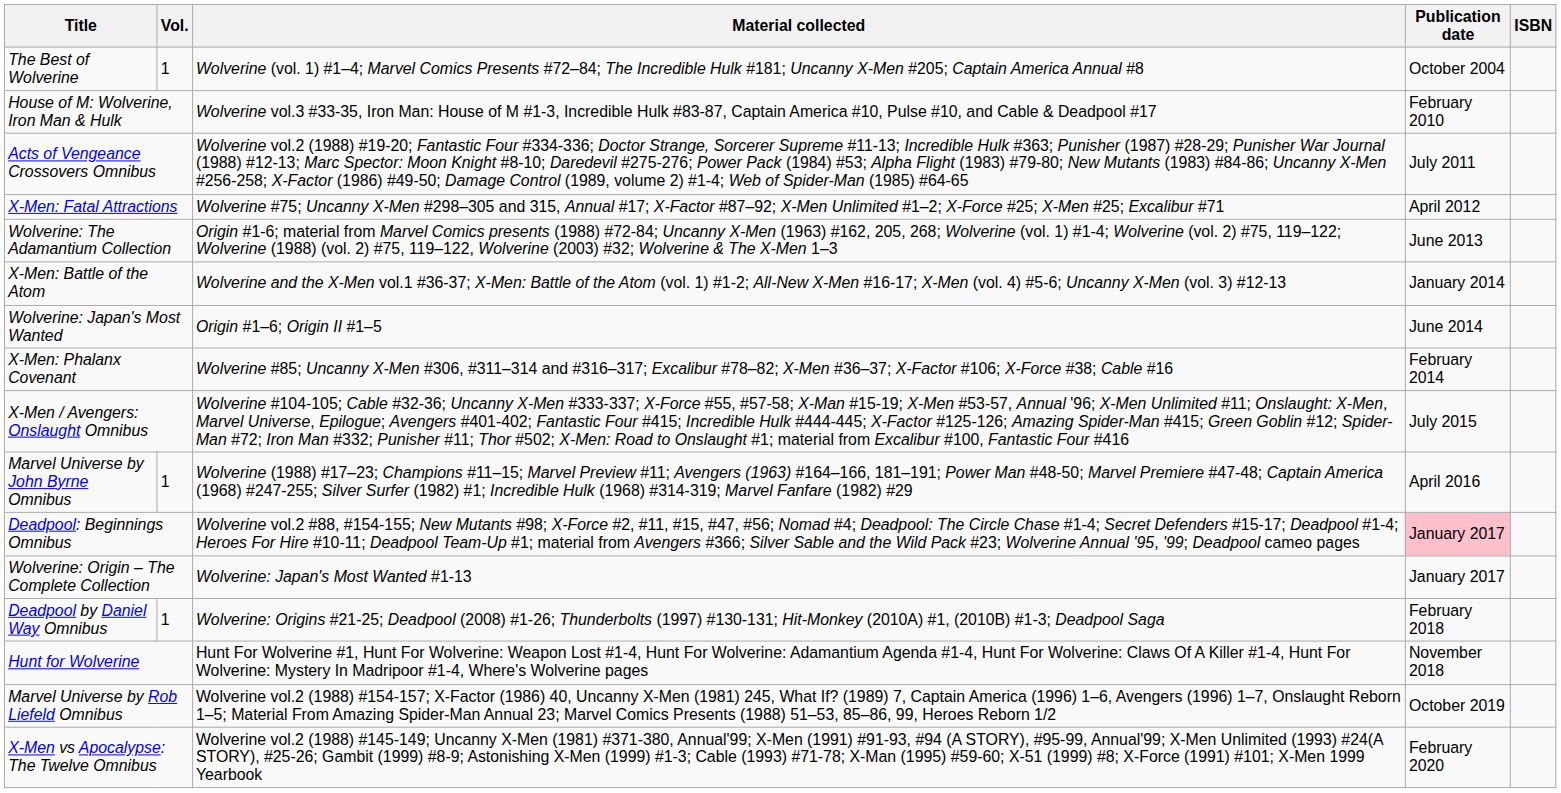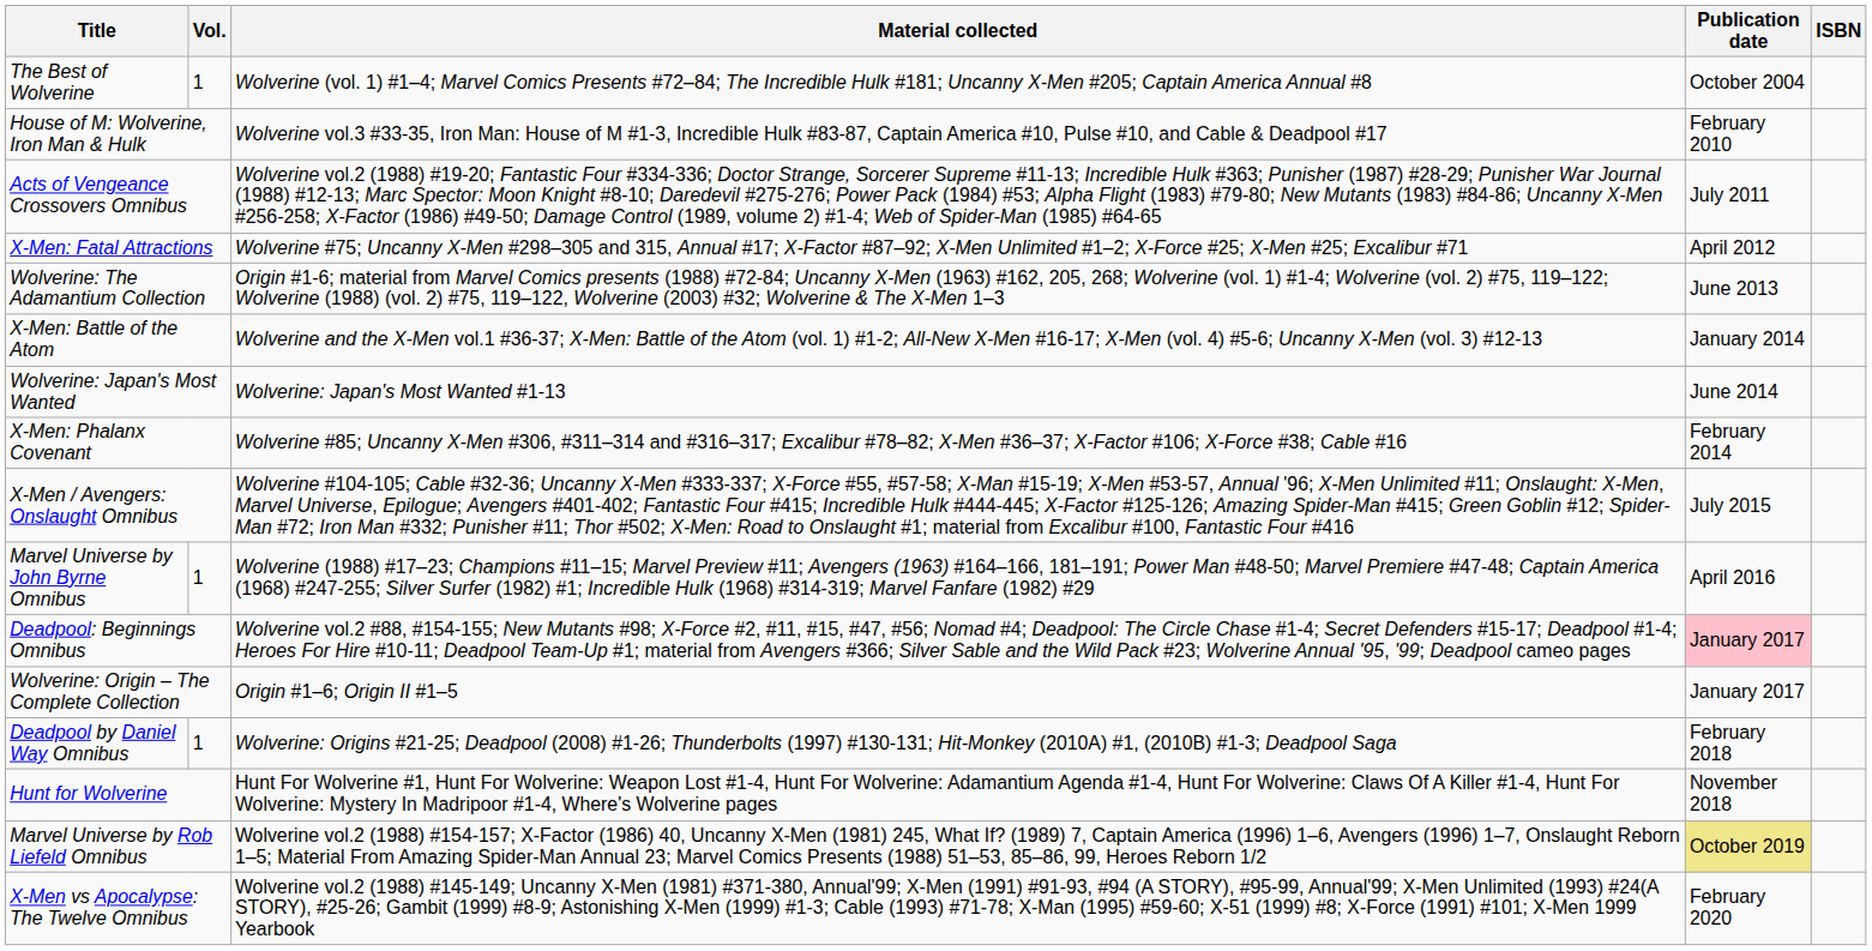 <table class="wikitable">
 <tr>
 <th>Title</th>
 <th>Vol.</th>
 <th>Material collected</th>
 <th>Publication date</th>
 <th>ISBN</th>
 </tr>
 <tr>
 <td><em>The Best of Wolverine</em></td>
 <td>1</td>
 <td><em>Wolverine</em> (vol. 1) #1–4; <em>Marvel Comics Presents</em> #72–84; <em>The Incredible Hulk</em> #181; <em>Uncanny X-Men</em> #205; <em>Captain America Annual</em> #8</td>
 <td>October 2004</td>
 <td></td>
 </tr>
 <tr>
 <td colspan="2"><em>House of M: Wolverine, Iron Man & Hulk</em></td>
 <td><em>Wolverine</em> vol.3 #33-35, Iron Man: House of M #1-3, Incredible Hulk #83-87, Captain America #10, Pulse #10, and Cable & Deadpool #17</td>
 <td>February 2010</td>
 <td></td>
 </tr>
 <tr>
 <td colspan="2"><em><a href='#'>Acts of Vengeance</a> Crossovers Omnibus</em></td>
 <td><em>Wolverine</em> vol.2 (1988) #19-20; <em>Fantastic Four</em> #334-336; <em>Doctor Strange, Sorcerer Supreme</em> #11-13; <em>Incredible Hulk</em> #363; <em>Punisher</em> (1987) #28-29; <em>Punisher War Journal</em> (1988) #12-13; <em>Marc Spector: Moon Knight</em> #8-10; <em>Daredevil</em> #275-276; <em>Power Pack</em> (1984) #53; <em>Alpha Flight</em> (1983) #79-80; <em>New Mutants</em> (1983) #84-86; <em>Uncanny X-Men</em> #256-258; <em>X-Factor</em> (1986) #49-50; <em>Damage Control</em> (1989, volume 2) #1-4; <em>Web of Spider-Man</em> (1985) #64-65</td>
 <td>July 2011</td>
 <td></td>
 </tr>
 <tr>
 <td colspan="2"><em><a href='#'>X-Men: Fatal Attractions</a></em></td>
 <td><em>Wolverine</em> #75; <em>Uncanny X-Men</em> #298–305 and 315, <em>Annual</em> #17; <em>X-Factor</em> #87–92; <em>X-Men Unlimited</em> #1–2; <em>X-Force</em> #25; <em>X-Men</em> #25; <em>Excalibur</em> #71</td>
 <td>April 2012</td>
 <td></td>
 </tr>
 <tr>
 <td colspan="2"><em>Wolverine: The Adamantium Collection</em></td>
 <td><em>Origin</em> #1-6; material from <em>Marvel Comics presents</em> (1988) #72-84; <em>Uncanny X-Men</em> (1963) #162, 205, 268; <em>Wolverine</em> (vol. 1) #1-4; <em>Wolverine</em> (vol. 2) #75, 119–122; <em>Wolverine</em> (1988) (vol. 2) #75, 119–122, <em>Wolverine</em> (2003) #32; <em>Wolverine & The X-Men</em> 1–3</td>
 <td>June 2013</td>
 <td></td>
 </tr>
 <tr>
 <td colspan="2"><em>X-Men: Battle of the Atom</em></td>
 <td><em>Wolverine and the X-Men</em> vol.1 #36-37; <em>X-Men: Battle of the Atom</em> (vol. 1) #1-2; <em>All-New X-Men</em> #16-17; <em>X-Men</em> (vol. 4) #5-6; <em>Uncanny X-Men</em> (vol. 3) #12-13</td>
 <td>January 2014</td>
 <td></td>
 </tr>
 <tr>
 <td colspan="2"><em>Wolverine: Japan's Most Wanted</em></td>
-<td><em>Origin</em> #1–6; <em>Origin II</em> #1–5</td>
+<td><em>Wolverine: Japan's Most Wanted</em> #1-13</td>
 <td>June 2014</td>
 <td></td>
 </tr>
 <tr>
 <td colspan="2"><em>X-Men: Phalanx Covenant</em></td>
 <td><em>Wolverine</em> #85; <em>Uncanny X-Men</em> #306, #311–314 and #316–317; <em>Excalibur</em> #78–82; <em>X-Men</em> #36–37; <em>X-Factor</em> #106; <em>X-Force</em> #38; <em>Cable</em> #16</td>
 <td>February 2014</td>
 <td></td>
 </tr>
 <tr>
 <td colspan="2"><em>X-Men / Avengers: <a href='#'>Onslaught</a> Omnibus</em></td>
 <td><em>Wolverine</em> #104-105; <em>Cable</em> #32-36; <em>Uncanny X-Men</em> #333-337; <em>X-Force</em> #55, #57-58; <em>X-Man</em> #15-19; <em>X-Men</em> #53-57, <em>Annual</em> '96; <em>X-Men Unlimited</em> #11; <em>Onslaught: X-Men</em>, <em>Marvel Universe</em>, <em>Epilogue</em>; <em>Avengers</em> #401-402; <em>Fantastic Four</em> #415; <em>Incredible Hulk</em> #444-445; <em>X-Factor</em> #125-126; <em>Amazing Spider-Man</em> #415; <em>Green Goblin</em> #12; <em>Spider-Man</em> #72; <em>Iron Man</em> #332; <em>Punisher</em> #11; <em>Thor</em> #502; <em>X-Men: Road to Onslaught</em> #1; material from <em>Excalibur</em> #100, <em>Fantastic Four</em> #416</td>
 <td>July 2015</td>
 <td></td>
 </tr>
 <tr>
 <td><em>Marvel Universe by <a href='#'>John Byrne</a> Omnibus</em></td>
 <td>1</td>
 <td><em>Wolverine</em> (1988) #17–23; <em>Champions</em> #11–15; <em>Marvel Preview</em> #11; <em>Avengers (1963)</em> #164–166, 181–191; <em>Power Man</em> #48-50; <em>Marvel Premiere</em> #47-48; <em>Captain America</em> (1968) #247-255; <em>Silver Surfer</em> (1982) #1; <em>Incredible Hulk</em> (1968) #314-319; <em>Marvel Fanfare</em> (1982) #29</td>
 <td>April 2016</td>
 <td></td>
 </tr>
 <tr>
 <td colspan="2"><em><a href='#'>Deadpool</a>: Beginnings Omnibus</em></td>
 <td><em>Wolverine</em> vol.2 #88, #154-155; <em>New Mutants</em> #98; <em>X-Force</em> #2, #11, #15, #47, #56; <em>Nomad</em> #4; <em>Deadpool: The Circle Chase</em> #1-4; <em>Secret Defenders</em> #15-17; <em>Deadpool</em> #1-4; <em>Heroes For Hire</em> #10-11; <em>Deadpool Team-Up</em> #1; material from <em>Avengers</em> #366; <em>Silver Sable and the Wild Pack</em> #23; <em>Wolverine Annual '95</em>, <em>'99</em>; <em>Deadpool</em> cameo pages</td>
 <td style="background: pink;">January 2017</td>
 <td></td>
 </tr>
 <tr>
 <td colspan="2"><em>Wolverine: Origin – The Complete Collection</em></td>
-<td><em>Wolverine: Japan's Most Wanted</em> #1-13</td>
+<td><em>Origin</em> #1–6; <em>Origin II</em> #1–5</td>
 <td>January 2017</td>
 <td></td>
 </tr>
 <tr>
 <td><em><a href='#'>Deadpool</a> by <a href='#'>Daniel Way</a> Omnibus</em></td>
 <td>1</td>
 <td><em>Wolverine: Origins</em> #21-25; <em>Deadpool</em> (2008) #1-26; <em>Thunderbolts</em> (1997) #130-131; <em>Hit-Monkey</em> (2010A) #1, (2010B) #1-3; <em>Deadpool Saga</em></td>
 <td>February 2018</td>
 <td></td>
 </tr>
 <tr>
 <td colspan="2"><em><a href='#'>Hunt for Wolverine</a></em></td>
 <td>Hunt For Wolverine #1, Hunt For Wolverine: Weapon Lost #1-4, Hunt For Wolverine: Adamantium Agenda #1-4, Hunt For Wolverine: Claws Of A Killer #1-4, Hunt For Wolverine: Mystery In Madripoor #1-4, Where's Wolverine pages</td>
 <td>November 2018</td>
 <td></td>
 </tr>
 <tr>
 <td colspan="2"><em>Marvel Universe by <a href='#'>Rob Liefeld</a> Omnibus</em></td>
 <td>Wolverine vol.2 (1988) #154-157; X-Factor (1986) 40, Uncanny X-Men (1981) 245, What If? (1989) 7, Captain America (1996) 1–6, Avengers (1996) 1–7, Onslaught Reborn 1–5; Material From Amazing Spider-Man Annual 23; Marvel Comics Presents (1988) 51–53, 85–86, 99, Heroes Reborn 1/2</td>
-<td>October 2019</td>
+<td style="background: khaki;">October 2019</td>
 <td></td>
 </tr>
 <tr>
 <td colspan="2"><em><a href='#'>X-Men</a> vs <a href='#'>Apocalypse</a>: The Twelve Omnibus</em></td>
 <td>Wolverine vol.2 (1988) #145-149; Uncanny X-Men (1981) #371-380, Annual'99; X-Men (1991) #91-93, #94 (A STORY), #95-99, Annual'99; X-Men Unlimited (1993) #24(A STORY), #25-26; Gambit (1999) #8-9; Astonishing X-Men (1999) #1-3; Cable (1993) #71-78; X-Man (1995) #59-60; X-51 (1999) #8; X-Force (1991) #101; X-Men 1999 Yearbook</td>
 <td>February 2020</td>
 <td></td>
 </tr>
 </table>
